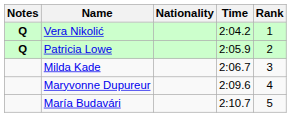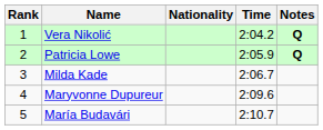 <table class="wikitable sortable" style="text-align:center">
 <tr>
-<th>Notes</th>
+<th>Rank</th>
 <th>Name</th>
 <th>Nationality</th>
 <th>Time</th>
-<th>Rank</th>
+<th>Notes</th>
 </tr>
 <tr bgcolor=ccffcc>
-<td><strong>Q</strong></td>
+<td>1</td>
 <td align=left><a href='#'>Vera Nikolić</a></td>
 <td align=left></td>
 <td>2:04.2</td>
-<td>1</td>
+<td><strong>Q</strong></td>
 </tr>
 <tr bgcolor=ccffcc>
-<td><strong>Q</strong></td>
+<td>2</td>
 <td align=left><a href='#'>Patricia Lowe</a></td>
 <td align=left></td>
 <td>2:05.9</td>
-<td>2</td>
+<td><strong>Q</strong></td>
 </tr>
 <tr>
-<td></td>
+<td>3</td>
 <td align=left><a href='#'>Milda Kade</a></td>
 <td align=left></td>
 <td>2:06.7</td>
-<td>3</td>
+<td></td>
 </tr>
 <tr>
-<td></td>
+<td>4</td>
 <td align=left><a href='#'>Maryvonne Dupureur</a></td>
 <td align=left></td>
 <td>2:09.6</td>
-<td>4</td>
+<td></td>
 </tr>
 <tr>
-<td></td>
+<td>5</td>
 <td align=left><a href='#'>María Budavári</a></td>
 <td align=left></td>
 <td>2:10.7</td>
-<td>5</td>
+<td></td>
 </tr>
 </table>
